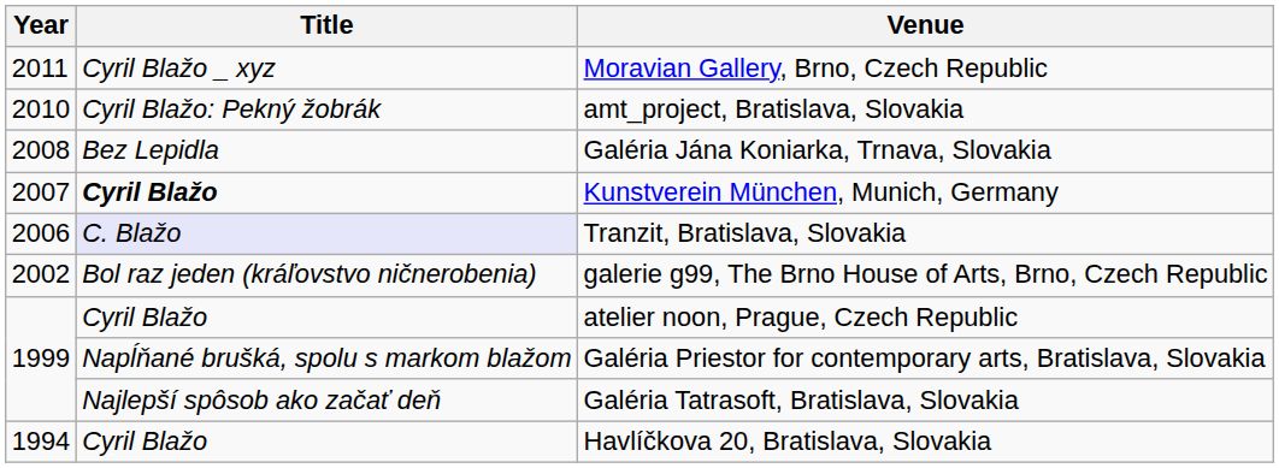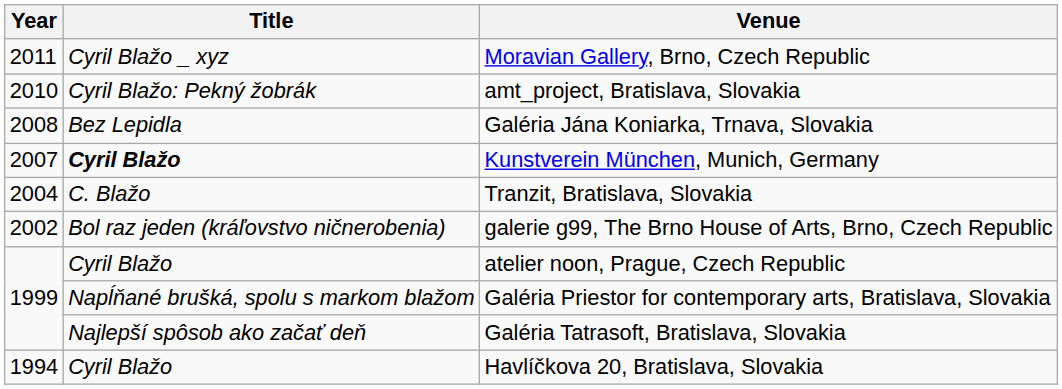 <table class="wikitable">
 <tr>
 <th>Year</th>
 <th>Title</th>
 <th>Venue</th>
 </tr>
 <tr>
 <td>2011</td>
 <td><em>Cyril Blažo _ xyz</em></td>
 <td><a href='#'>Moravian Gallery</a>, Brno, Czech Republic</td>
 </tr>
 <tr>
 <td>2010</td>
 <td><em>Cyril Blažo: Pekný žobrák</em></td>
 <td>amt_project, Bratislava, Slovakia</td>
 </tr>
 <tr>
 <td>2008</td>
 <td><em>Bez Lepidla</em></td>
 <td>Galéria Jána Koniarka, Trnava, Slovakia</td>
 </tr>
 <tr>
 <td>2007</td>
 <td><strong><em>Cyril Blažo</em></strong></td>
 <td><a href='#'>Kunstverein München</a>, Munich, Germany</td>
 </tr>
 <tr>
-<td>2006</td>
-<td style="background: lavender;"><em>C. Blažo</em></td>
+<td>2004</td>
+<td><em>C. Blažo</em></td>
 <td>Tranzit, Bratislava, Slovakia</td>
 </tr>
 <tr>
 <td>2002</td>
 <td><em>Bol raz jeden (kráľovstvo ničnerobenia)</em></td>
 <td>galerie g99, The Brno House of Arts, Brno, Czech Republic</td>
 </tr>
 <tr>
 <td rowspan="3">1999</td>
 <td><em>Cyril Blažo</em></td>
 <td>atelier noon, Prague, Czech Republic</td>
 </tr>
 <tr>
 <td><em>Napĺňané brušká, spolu s markom blažom</em></td>
 <td>Galéria Priestor for contemporary arts, Bratislava, Slovakia</td>
 </tr>
 <tr>
 <td><em>Najlepší spôsob ako začať deň</em></td>
 <td>Galéria Tatrasoft, Bratislava, Slovakia</td>
 </tr>
 <tr>
 <td>1994</td>
 <td><em>Cyril Blažo</em></td>
 <td>Havlíčkova 20, Bratislava, Slovakia</td>
 </tr>
 </table>
